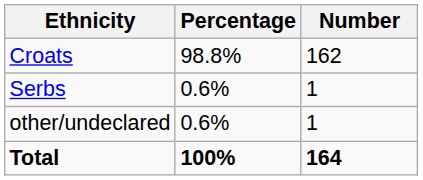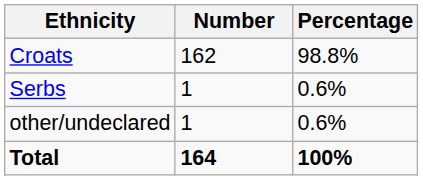 <table class="wikitable">
 <tr>
 <th width="100px">Ethnicity</th>
+<th width="80px">Number</th>
 <th width="80px">Percentage</th>
-<th width="80px">Number</th>
 </tr>
 <tr>
 <td><a href='#'>Croats</a></td>
+<td>162</td>
 <td>98.8%</td>
-<td>162</td>
 </tr>
 <tr>
 <td><a href='#'>Serbs</a></td>
+<td>1</td>
 <td>0.6%</td>
-<td>1</td>
 </tr>
 <tr>
 <td>other/undeclared</td>
+<td>1</td>
 <td>0.6%</td>
-<td>1</td>
 </tr>
 <tr>
 <td><strong>Total</strong></td>
+<td><strong>164</strong></td>
 <td><strong>100%</strong></td>
-<td><strong>164</strong></td>
 </tr>
 </table>
